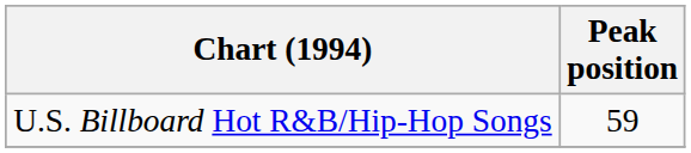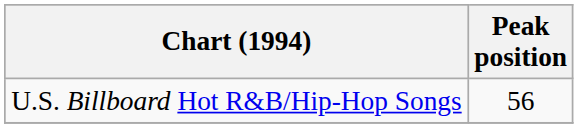 <table class="wikitable">
 <tr>
 <th align="left">Chart (1994)</th>
 <th align="center">Peak<br>position</th>
 </tr>
 <tr>
 <td align="right">U.S. <em>Billboard</em> <a href='#'>Hot R&B/Hip-Hop Songs</a></td>
-<td align="center">59</td>
+<td align="center">56</td>
 </tr>
 <tr>
 </tr>
 </table>
